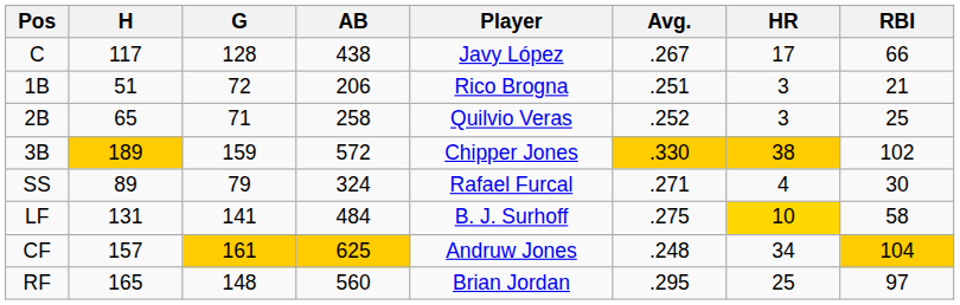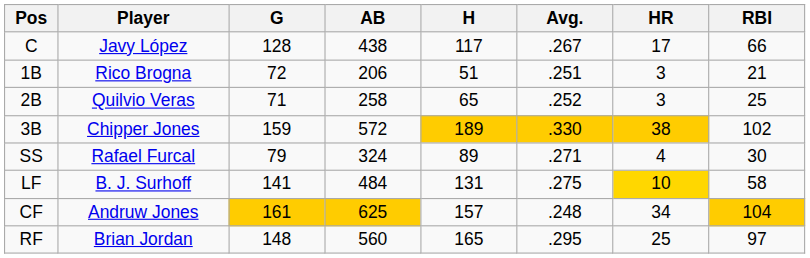 <table class="wikitable sortable">
 <tr>
 <th bgcolor="#DDDDFF" width="5%">Pos</th>
-<th bgcolor="#DDDDFF" width="9%">H</th>
+<th bgcolor="#DDDDFF" width="16%">Player</th>
 <th bgcolor="#DDDDFF" width="9%">G</th>
 <th bgcolor="#DDDDFF" width="9%">AB</th>
-<th bgcolor="#DDDDFF" width="16%">Player</th>
+<th bgcolor="#DDDDFF" width="9%">H</th>
 <th bgcolor="#DDDDFF" width="9%">Avg.</th>
 <th bgcolor="#DDDDFF" width="9%">HR</th>
 <th bgcolor="#DDDDFF" width="9%">RBI</th>
 </tr>
 <tr align="center">
 <td>C</td>
-<td>117</td>
+<td><a href='#'>Javy López</a></td>
 <td>128</td>
 <td>438</td>
-<td><a href='#'>Javy López</a></td>
+<td>117</td>
 <td>.267</td>
 <td>17</td>
 <td>66</td>
 </tr>
 <tr align="center">
 <td>1B</td>
-<td>51</td>
+<td><a href='#'>Rico Brogna</a></td>
 <td>72</td>
 <td>206</td>
-<td><a href='#'>Rico Brogna</a></td>
+<td>51</td>
 <td>.251</td>
 <td>3</td>
 <td>21</td>
 </tr>
 <tr align="center">
 <td>2B</td>
-<td>65</td>
+<td><a href='#'>Quilvio Veras</a></td>
 <td>71</td>
 <td>258</td>
-<td><a href='#'>Quilvio Veras</a></td>
+<td>65</td>
 <td>.252</td>
 <td>3</td>
 <td>25</td>
 </tr>
 <tr align="center">
 <td>3B</td>
-<td bgcolor="#FFCC00">189</td>
+<td><a href='#'>Chipper Jones</a></td>
 <td>159</td>
 <td>572</td>
-<td><a href='#'>Chipper Jones</a></td>
+<td bgcolor="#FFCC00">189</td>
 <td bgcolor="#FFCC00">.330</td>
 <td bgcolor="#FFCC00">38</td>
 <td>102</td>
 </tr>
 <tr align="center">
 <td>SS</td>
-<td>89</td>
+<td><a href='#'>Rafael Furcal</a></td>
 <td>79</td>
 <td>324</td>
-<td><a href='#'>Rafael Furcal</a></td>
+<td>89</td>
 <td>.271</td>
 <td>4</td>
 <td>30</td>
 </tr>
 <tr align="center">
 <td>LF</td>
-<td>131</td>
+<td><a href='#'>B. J. Surhoff</a></td>
 <td>141</td>
 <td>484</td>
-<td><a href='#'>B. J. Surhoff</a></td>
+<td>131</td>
 <td>.275</td>
 <td style="background: gold;">10</td>
 <td>58</td>
 </tr>
 <tr align="center">
 <td>CF</td>
-<td>157</td>
+<td><a href='#'>Andruw Jones</a></td>
 <td bgcolor="#FFCC00">161</td>
 <td bgcolor="#FFCC00">625</td>
-<td><a href='#'>Andruw Jones</a></td>
+<td>157</td>
 <td>.248</td>
 <td>34</td>
 <td bgcolor="#FFCC00">104</td>
 </tr>
 <tr align="center">
 <td>RF</td>
-<td>165</td>
+<td><a href='#'>Brian Jordan</a></td>
 <td>148</td>
 <td>560</td>
-<td><a href='#'>Brian Jordan</a></td>
+<td>165</td>
 <td>.295</td>
 <td>25</td>
 <td>97</td>
 </tr>
 </table>
